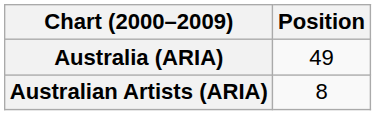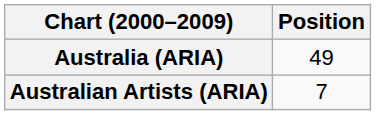 <table class="wikitable plainrowheaders" style="text-align:center">
 <tr>
 <th scope="col">Chart (2000–2009)</th>
 <th scope="col">Position</th>
 </tr>
 <tr>
 <th scope="row">Australia (ARIA) </th>
 <td>49</td>
 </tr>
 <tr>
 <th scope="row">Australian Artists (ARIA)</th>
-<td>8</td>
+<td>7</td>
 </tr>
 </table>
